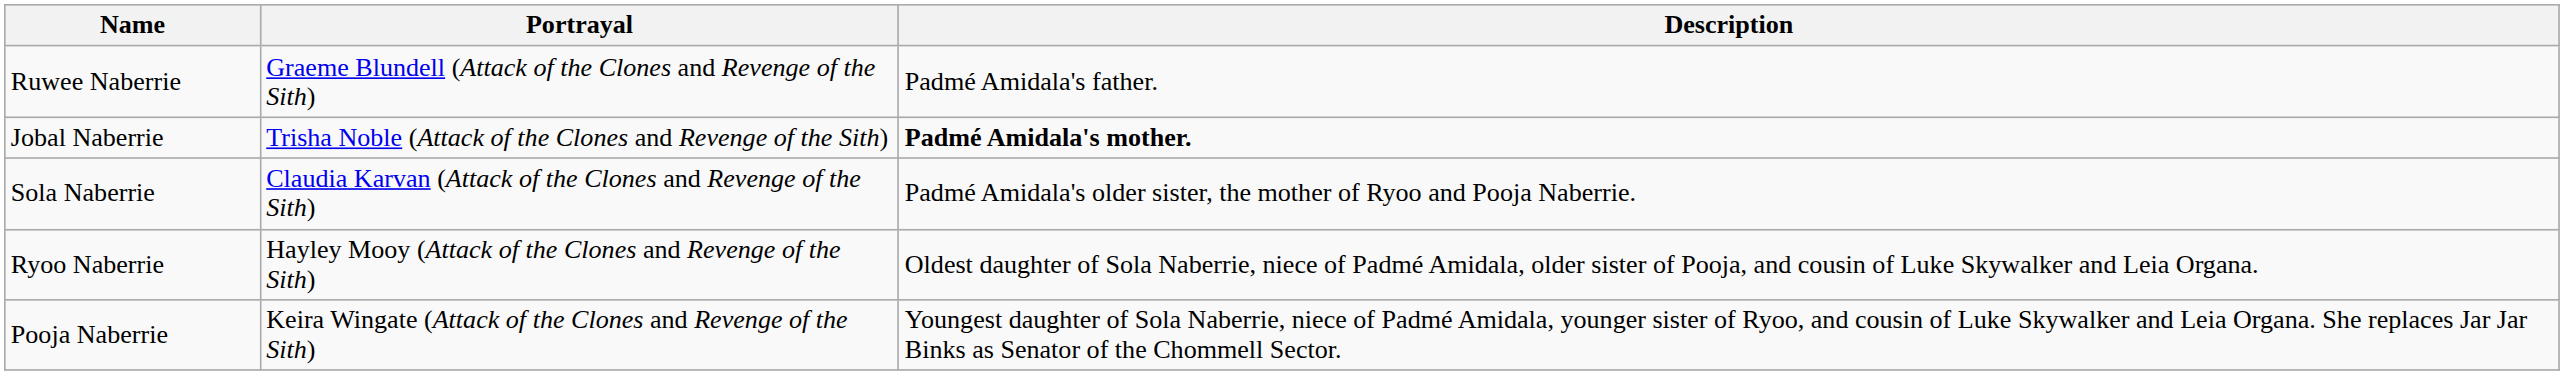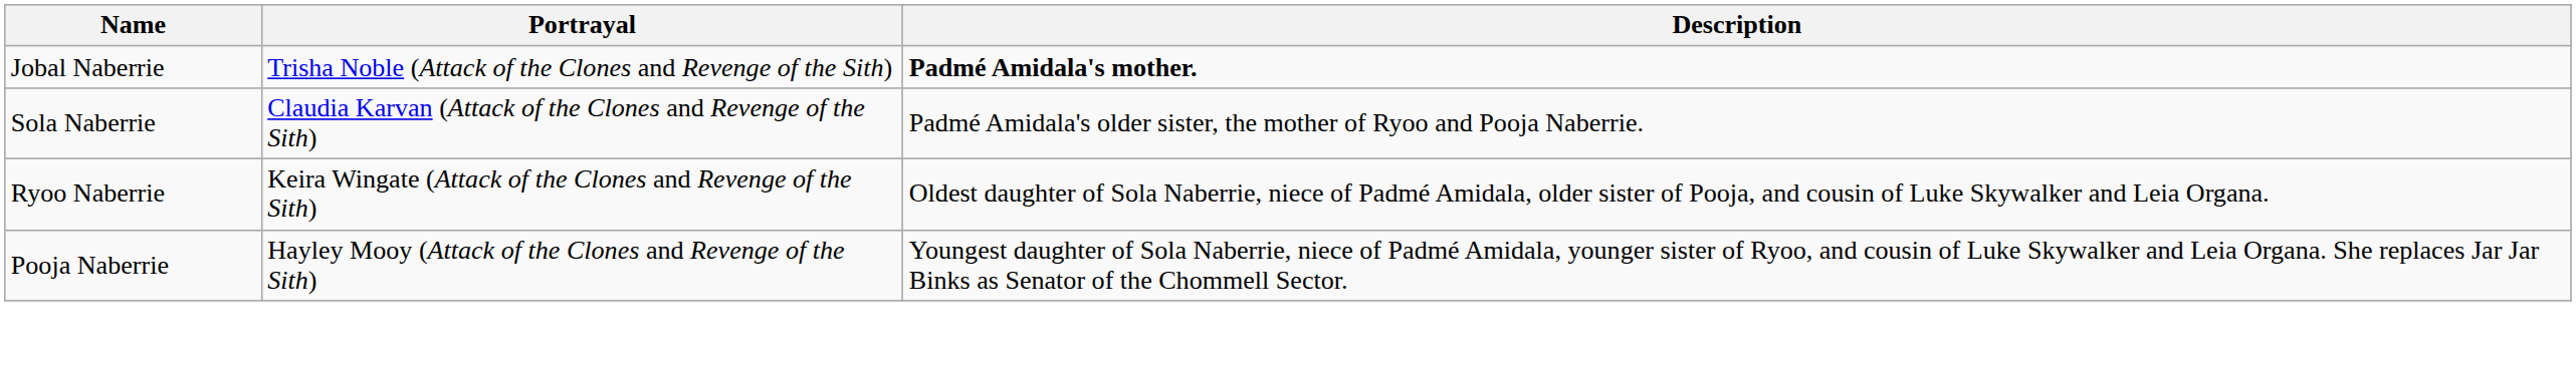 <table class="wikitable sortable">
 <tr>
 <th width="10%">Name</th>
 <th width="25%">Portrayal</th>
 <th width="65%">Description</th>
-</tr>
-<tr id="Ruwee Naberrie">
-<td>Ruwee Naberrie</td>
-<td><a href='#'>Graeme Blundell</a> (<em>Attack of the Clones</em> and <em>Revenge of the Sith</em>)</td>
-<td>Padmé Amidala's father.</td>
 </tr>
 <tr id="Jobal Naberrie">
 <td>Jobal Naberrie</td>
 <td><a href='#'>Trisha Noble</a> (<em>Attack of the Clones</em> and <em>Revenge of the Sith</em>)</td>
 <td><strong>Padmé Amidala's mother.</strong></td>
 </tr>
 <tr id="Sola Naberrie">
 <td>Sola Naberrie</td>
 <td><a href='#'>Claudia Karvan</a> (<em>Attack of the Clones</em> and <em>Revenge of the Sith</em>)</td>
 <td>Padmé Amidala's older sister, the mother of Ryoo and Pooja Naberrie.</td>
 </tr>
 <tr id="Ryoo Naberrie">
 <td>Ryoo Naberrie</td>
-<td>Hayley Mooy (<em>Attack of the Clones</em> and <em>Revenge of the Sith</em>)</td>
+<td>Keira Wingate (<em>Attack of the Clones</em> and <em>Revenge of the Sith</em>)</td>
 <td>Oldest daughter of Sola Naberrie, niece of Padmé Amidala, older sister of Pooja, and cousin of Luke Skywalker and Leia Organa.</td>
 </tr>
 <tr id="Pooja Naberrie">
 <td>Pooja Naberrie</td>
-<td>Keira Wingate (<em>Attack of the Clones</em> and <em>Revenge of the Sith</em>)</td>
+<td>Hayley Mooy (<em>Attack of the Clones</em> and <em>Revenge of the Sith</em>)</td>
 <td>Youngest daughter of Sola Naberrie, niece of Padmé Amidala, younger sister of Ryoo, and cousin of Luke Skywalker and Leia Organa. She replaces Jar Jar Binks as Senator of the Chommell Sector.</td>
 </tr>
 </table>
